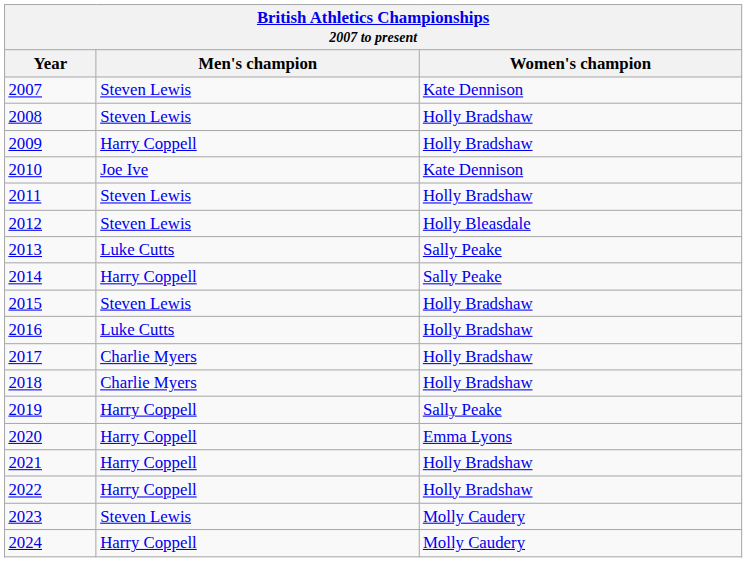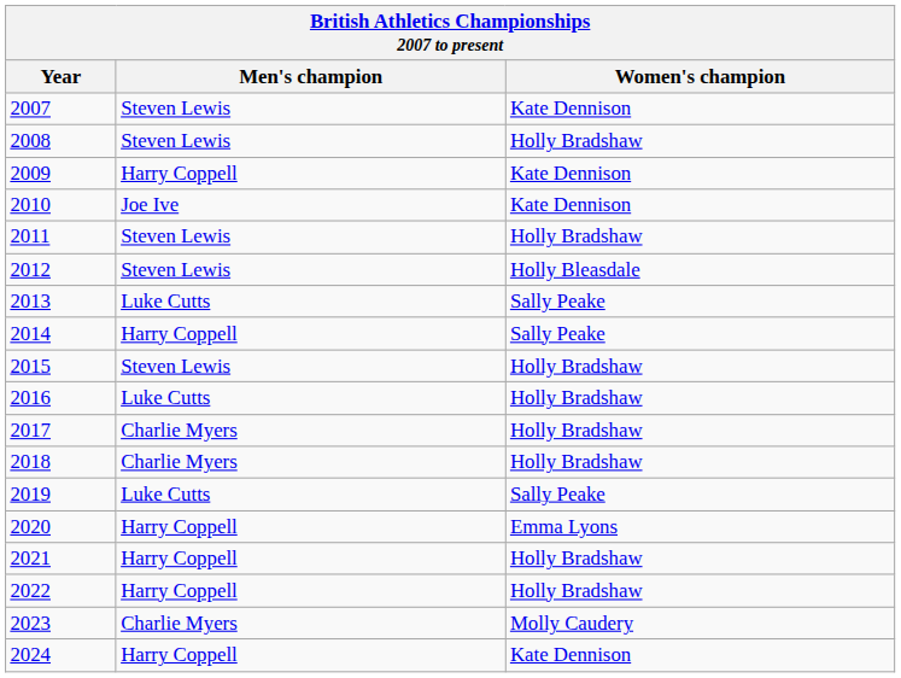 <table class="wikitable">
 <tr>
 <th colspan="3"><a href='#'>British Athletics Championships</a><br><em><small>2007 to present</small></em></th>
 </tr>
 <tr>
 <th width=80>Year</th>
 <th width=300>Men's champion</th>
 <th width=300>Women's champion</th>
 </tr>
 <tr>
 <td><a href='#'>2007</a></td>
 <td><a href='#'>Steven Lewis</a></td>
 <td><a href='#'>Kate Dennison</a></td>
 </tr>
 <tr>
 <td><a href='#'>2008</a></td>
 <td><a href='#'>Steven Lewis</a></td>
 <td><a href='#'>Holly Bradshaw</a></td>
 </tr>
 <tr>
 <td><a href='#'>2009</a></td>
 <td><a href='#'>Harry Coppell</a></td>
-<td><a href='#'>Holly Bradshaw</a></td>
+<td><a href='#'>Kate Dennison</a></td>
 </tr>
 <tr>
 <td><a href='#'>2010</a></td>
 <td><a href='#'>Joe Ive</a></td>
 <td><a href='#'>Kate Dennison</a></td>
 </tr>
 <tr>
 <td><a href='#'>2011</a></td>
 <td><a href='#'>Steven Lewis</a></td>
 <td><a href='#'>Holly Bradshaw</a></td>
 </tr>
 <tr>
 <td><a href='#'>2012</a></td>
 <td><a href='#'>Steven Lewis</a></td>
 <td><a href='#'>Holly Bleasdale</a></td>
 </tr>
 <tr>
 <td><a href='#'>2013</a></td>
 <td><a href='#'>Luke Cutts</a></td>
 <td><a href='#'>Sally Peake</a></td>
 </tr>
 <tr>
 <td><a href='#'>2014</a></td>
 <td><a href='#'>Harry Coppell</a></td>
 <td><a href='#'>Sally Peake</a></td>
 </tr>
 <tr>
 <td><a href='#'>2015</a></td>
 <td><a href='#'>Steven Lewis</a></td>
 <td><a href='#'>Holly Bradshaw</a></td>
 </tr>
 <tr>
 <td><a href='#'>2016</a></td>
 <td><a href='#'>Luke Cutts</a></td>
 <td><a href='#'>Holly Bradshaw</a></td>
 </tr>
 <tr>
 <td><a href='#'>2017</a></td>
 <td><a href='#'>Charlie Myers</a></td>
 <td><a href='#'>Holly Bradshaw</a></td>
 </tr>
 <tr>
 <td><a href='#'>2018</a></td>
 <td><a href='#'>Charlie Myers</a></td>
 <td><a href='#'>Holly Bradshaw</a></td>
 </tr>
 <tr>
 <td><a href='#'>2019</a></td>
-<td><a href='#'>Harry Coppell</a></td>
+<td><a href='#'>Luke Cutts</a></td>
 <td><a href='#'>Sally Peake</a></td>
 </tr>
 <tr>
 <td><a href='#'>2020</a></td>
 <td><a href='#'>Harry Coppell</a></td>
 <td><a href='#'>Emma Lyons</a></td>
 </tr>
 <tr>
 <td><a href='#'>2021</a></td>
 <td><a href='#'>Harry Coppell</a></td>
 <td><a href='#'>Holly Bradshaw</a></td>
 </tr>
 <tr>
 <td><a href='#'>2022</a></td>
 <td><a href='#'>Harry Coppell</a></td>
 <td><a href='#'>Holly Bradshaw</a></td>
 </tr>
 <tr>
 <td><a href='#'>2023</a></td>
-<td><a href='#'>Steven Lewis</a></td>
+<td><a href='#'>Charlie Myers</a></td>
 <td><a href='#'>Molly Caudery</a></td>
 </tr>
 <tr>
 <td><a href='#'>2024</a></td>
 <td><a href='#'>Harry Coppell</a></td>
-<td><a href='#'>Molly Caudery</a></td>
+<td><a href='#'>Kate Dennison</a></td>
 </tr>
 </table>
